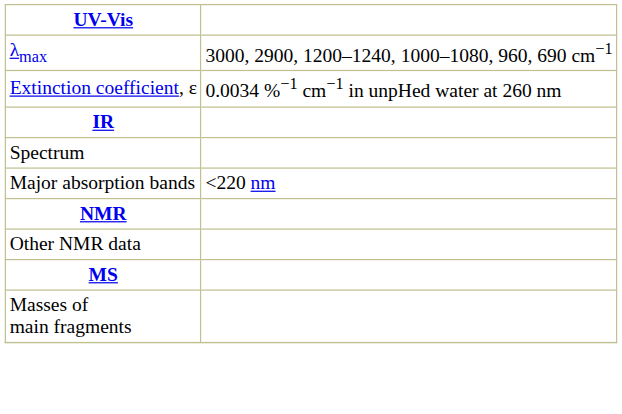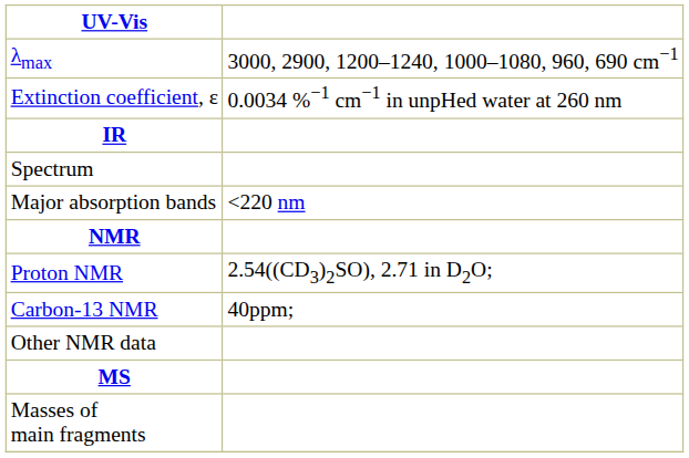 <table border="1" cellspacing="0" cellpadding="3" style="margin: 0 0 0 0.5em; background: #FFFFFF; border-collapse: collapse; border-color: #C0C090;">
 <tr>
 <th><a href='#'>UV-Vis</a></th>
 </tr>
 <tr>
 <td><a href='#'>λ<sub>max</sub></a></td>
 <td>3000, 2900, 1200–1240, 1000–1080, 960, 690 cm<sup>−1</sup></td>
 </tr>
 <tr>
 <td><a href='#'>Extinction coefficient</a>, ε</td>
 <td>0.0034 %<sup>−1</sup> cm<sup>−1</sup> in unpHed water at 260 nm</td>
 </tr>
 <tr>
 <th><a href='#'>IR</a></th>
 </tr>
 <tr>
 <td>Spectrum</td>
 <td></td>
 </tr>
 <tr>
 <td>Major absorption bands</td>
 <td><220 <a href='#'>nm</a></td>
 </tr>
 <tr>
 <th><a href='#'>NMR</a></th>
 </tr>
 <tr>
+<td><a href='#'>Proton NMR</a></td>
+<td>2.54((CD<sub>3</sub>)<sub>2</sub>SO), 2.71 in D<sub>2</sub>O;</td>
+</tr>
+<tr>
+<td><a href='#'>Carbon-13 NMR</a> </td>
+<td>40ppm;</td>
+</tr>
+<tr>
 <td>Other NMR data </td>
 <td> </td>
 </tr>
 <tr>
 <th><a href='#'>MS</a></th>
 </tr>
 <tr>
 <td>Masses of <br>main fragments</td>
 <td>  </td>
 </tr>
 <tr>
 </tr>
 </table>
